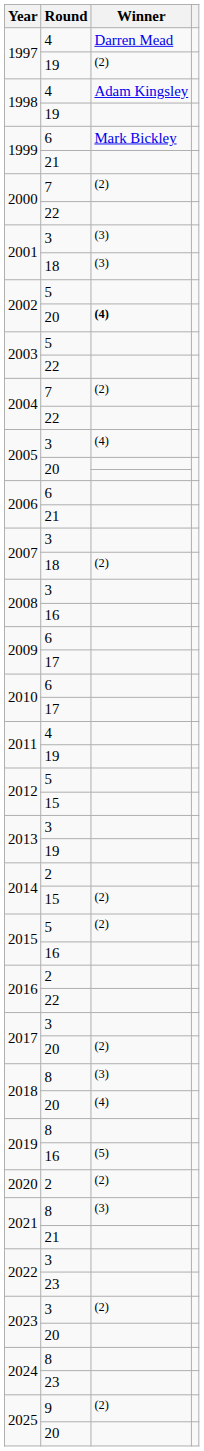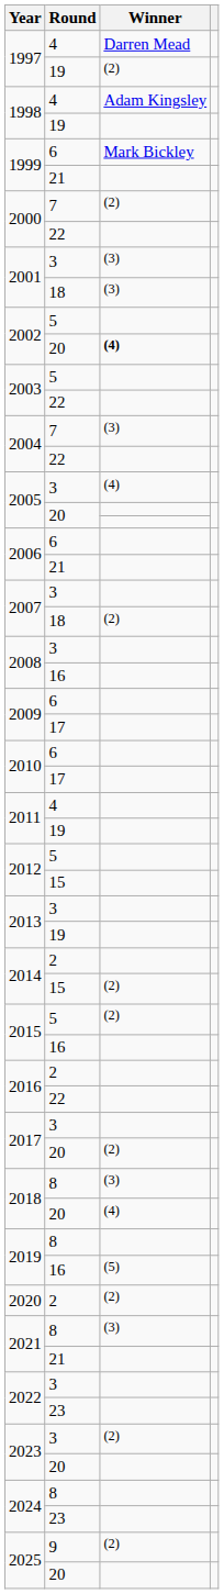 <table class="wikitable sortable">
 <tr>
 <th>Year</th>
 <th>Round</th>
 <th>Winner</th>
 <th class="unsortable"></th>
 </tr>
 <tr>
 <td rowspan="2">1997</td>
 <td>4</td>
 <td> <a href='#'>Darren Mead</a></td>
 <td></td>
 </tr>
 <tr>
 <td>19</td>
 <td>  <sup>(2)</sup></td>
 <td></td>
 </tr>
 <tr>
 <td rowspan="2">1998</td>
 <td>4</td>
 <td> <a href='#'>Adam Kingsley</a></td>
 <td></td>
 </tr>
 <tr>
 <td>19</td>
 <td> </td>
 <td></td>
 </tr>
 <tr>
 <td rowspan="2">1999</td>
 <td>6</td>
 <td> <a href='#'>Mark Bickley</a></td>
 <td></td>
 </tr>
 <tr>
 <td>21</td>
 <td> </td>
 <td></td>
 </tr>
 <tr>
 <td rowspan="2">2000</td>
 <td>7</td>
 <td>  <sup>(2)</sup></td>
 <td></td>
 </tr>
 <tr>
 <td>22</td>
 <td> </td>
 <td></td>
 </tr>
 <tr>
 <td rowspan="2">2001</td>
 <td>3</td>
 <td>  <sup>(3)</sup></td>
 <td></td>
 </tr>
 <tr>
 <td>18</td>
 <td>  <sup>(3)</sup></td>
 <td></td>
 </tr>
 <tr>
 <td rowspan="2">2002</td>
 <td>5</td>
 <td> </td>
 <td></td>
 </tr>
 <tr>
 <td>20</td>
 <td><strong>  <sup>(4)</sup></strong></td>
 <td></td>
 </tr>
 <tr>
 <td rowspan="2">2003</td>
 <td>5</td>
 <td> <em></em></td>
 <td></td>
 </tr>
 <tr>
 <td>22</td>
 <td> </td>
 <td></td>
 </tr>
 <tr>
 <td rowspan="2">2004</td>
 <td>7</td>
-<td>  <sup>(2)</sup></td>
+<td>  <sup>(3)</sup></td>
 <td></td>
 </tr>
 <tr>
 <td>22</td>
 <td> </td>
 <td></td>
 </tr>
 <tr>
 <td rowspan="3">2005</td>
 <td>3</td>
 <td>  <sup>(4)</sup></td>
 <td></td>
 </tr>
 <tr>
 <td rowspan="2">20</td>
 <td> </td>
 <td rowspan="2"></td>
 </tr>
 <tr>
 <td> <em></em></td>
 </tr>
 <tr>
 <td rowspan="2">2006</td>
 <td>6</td>
 <td> </td>
 <td></td>
 </tr>
 <tr>
 <td>21</td>
 <td> </td>
 <td></td>
 </tr>
 <tr>
 <td rowspan="2">2007</td>
 <td>3</td>
 <td> </td>
 <td></td>
 </tr>
 <tr>
 <td>18</td>
 <td>  <sup>(2)</sup></td>
 <td></td>
 </tr>
 <tr>
 <td rowspan="2">2008</td>
 <td>3</td>
 <td> </td>
 <td></td>
 </tr>
 <tr>
 <td>16</td>
 <td> </td>
 <td></td>
 </tr>
 <tr>
 <td rowspan="2">2009</td>
 <td>6</td>
 <td> </td>
 <td></td>
 </tr>
 <tr>
 <td>17</td>
 <td> </td>
 <td></td>
 </tr>
 <tr>
 <td rowspan="2">2010</td>
 <td>6</td>
 <td> </td>
 <td></td>
 </tr>
 <tr>
 <td>17</td>
 <td> </td>
 <td></td>
 </tr>
 <tr>
 <td rowspan="2">2011</td>
 <td>4</td>
 <td> </td>
 <td></td>
 </tr>
 <tr>
 <td>19</td>
 <td> </td>
 <td></td>
 </tr>
 <tr>
 <td rowspan="2">2012</td>
 <td>5</td>
 <td> </td>
 <td></td>
 </tr>
 <tr>
 <td>15</td>
 <td> </td>
 <td></td>
 </tr>
 <tr>
 <td rowspan="2">2013</td>
 <td>3</td>
 <td> </td>
 <td></td>
 </tr>
 <tr>
 <td>19</td>
 <td> </td>
 <td></td>
 </tr>
 <tr>
 <td rowspan="2">2014</td>
 <td>2</td>
 <td> </td>
 <td></td>
 </tr>
 <tr>
 <td>15</td>
 <td>  <sup>(2)</sup></td>
 <td></td>
 </tr>
 <tr>
 <td rowspan="2">2015</td>
 <td>5</td>
 <td>  <sup>(2)</sup></td>
 <td></td>
 </tr>
 <tr>
 <td>16</td>
 <td> </td>
 <td></td>
 </tr>
 <tr>
 <td rowspan="2">2016</td>
 <td>2</td>
 <td> </td>
 <td></td>
 </tr>
 <tr>
 <td>22</td>
 <td> </td>
 <td></td>
 </tr>
 <tr>
 <td rowspan="2">2017</td>
 <td>3</td>
 <td> </td>
 <td></td>
 </tr>
 <tr>
 <td>20</td>
 <td>  <sup>(2)</sup></td>
 <td></td>
 </tr>
 <tr>
 <td rowspan="2">2018</td>
 <td>8</td>
 <td>  <sup>(3)</sup></td>
 <td></td>
 </tr>
 <tr>
 <td>20</td>
 <td> <em></em> <sup>(4)</sup></td>
 <td></td>
 </tr>
 <tr>
 <td rowspan="2">2019</td>
 <td>8</td>
 <td> </td>
 <td></td>
 </tr>
 <tr>
 <td>16</td>
 <td>  <sup>(5)</sup></td>
 <td></td>
 </tr>
 <tr>
 <td>2020</td>
 <td>2</td>
 <td>  <sup>(2)</sup></td>
 <td></td>
 </tr>
 <tr>
 <td rowspan="2">2021</td>
 <td>8</td>
 <td>  <sup>(3)</sup></td>
 <td></td>
 </tr>
 <tr>
 <td>21</td>
 <td> </td>
 <td></td>
 </tr>
 <tr>
 <td rowspan="2">2022</td>
 <td>3</td>
 <td> </td>
 <td></td>
 </tr>
 <tr>
 <td>23</td>
 <td> </td>
 <td></td>
 </tr>
 <tr>
 <td rowspan="2">2023</td>
 <td>3</td>
 <td>  <sup>(2)</sup></td>
 <td></td>
 </tr>
 <tr>
 <td>20</td>
 <td> </td>
 <td></td>
 </tr>
 <tr>
 <td rowspan="2">2024</td>
 <td>8</td>
 <td> </td>
 <td></td>
 </tr>
 <tr>
 <td>23</td>
 <td> </td>
 <td></td>
 </tr>
 <tr>
 <td rowspan="2">2025</td>
 <td>9</td>
 <td> <em></em> <sup>(2)</sup></td>
 <td></td>
 </tr>
 <tr>
 <td>20</td>
 <td></td>
 <td></td>
 </tr>
 </table>
